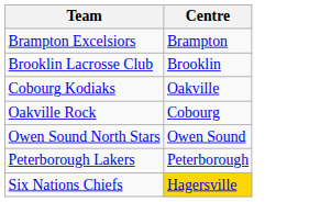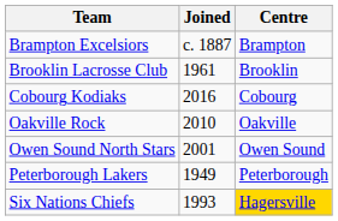 <table class="wikitable">
 <tr>
 <th>Team</th>
+<th>Joined</th>
 <th>Centre</th>
 </tr>
 <tr>
 <td><a href='#'>Brampton Excelsiors</a></td>
+<td>c. 1887</td>
 <td><a href='#'>Brampton</a></td>
 </tr>
 <tr>
 <td><a href='#'>Brooklin Lacrosse Club</a></td>
+<td>1961</td>
 <td><a href='#'>Brooklin</a></td>
 </tr>
 <tr>
 <td><a href='#'>Cobourg Kodiaks</a></td>
+<td>2016</td>
+<td><a href='#'>Cobourg</a></td>
+</tr>
+<tr>
+<td><a href='#'>Oakville Rock</a></td>
+<td>2010</td>
 <td><a href='#'>Oakville</a></td>
 </tr>
 <tr>
-<td><a href='#'>Oakville Rock</a></td>
-<td><a href='#'>Cobourg</a></td>
-</tr>
-<tr>
 <td><a href='#'>Owen Sound North Stars</a></td>
+<td>2001</td>
 <td><a href='#'>Owen Sound</a></td>
 </tr>
 <tr>
 <td><a href='#'>Peterborough Lakers</a></td>
+<td>1949</td>
 <td><a href='#'>Peterborough</a></td>
 </tr>
 <tr>
 <td><a href='#'>Six Nations Chiefs</a></td>
+<td>1993</td>
 <td style="background: gold;"><a href='#'>Hagersville</a></td>
 </tr>
 </table>
